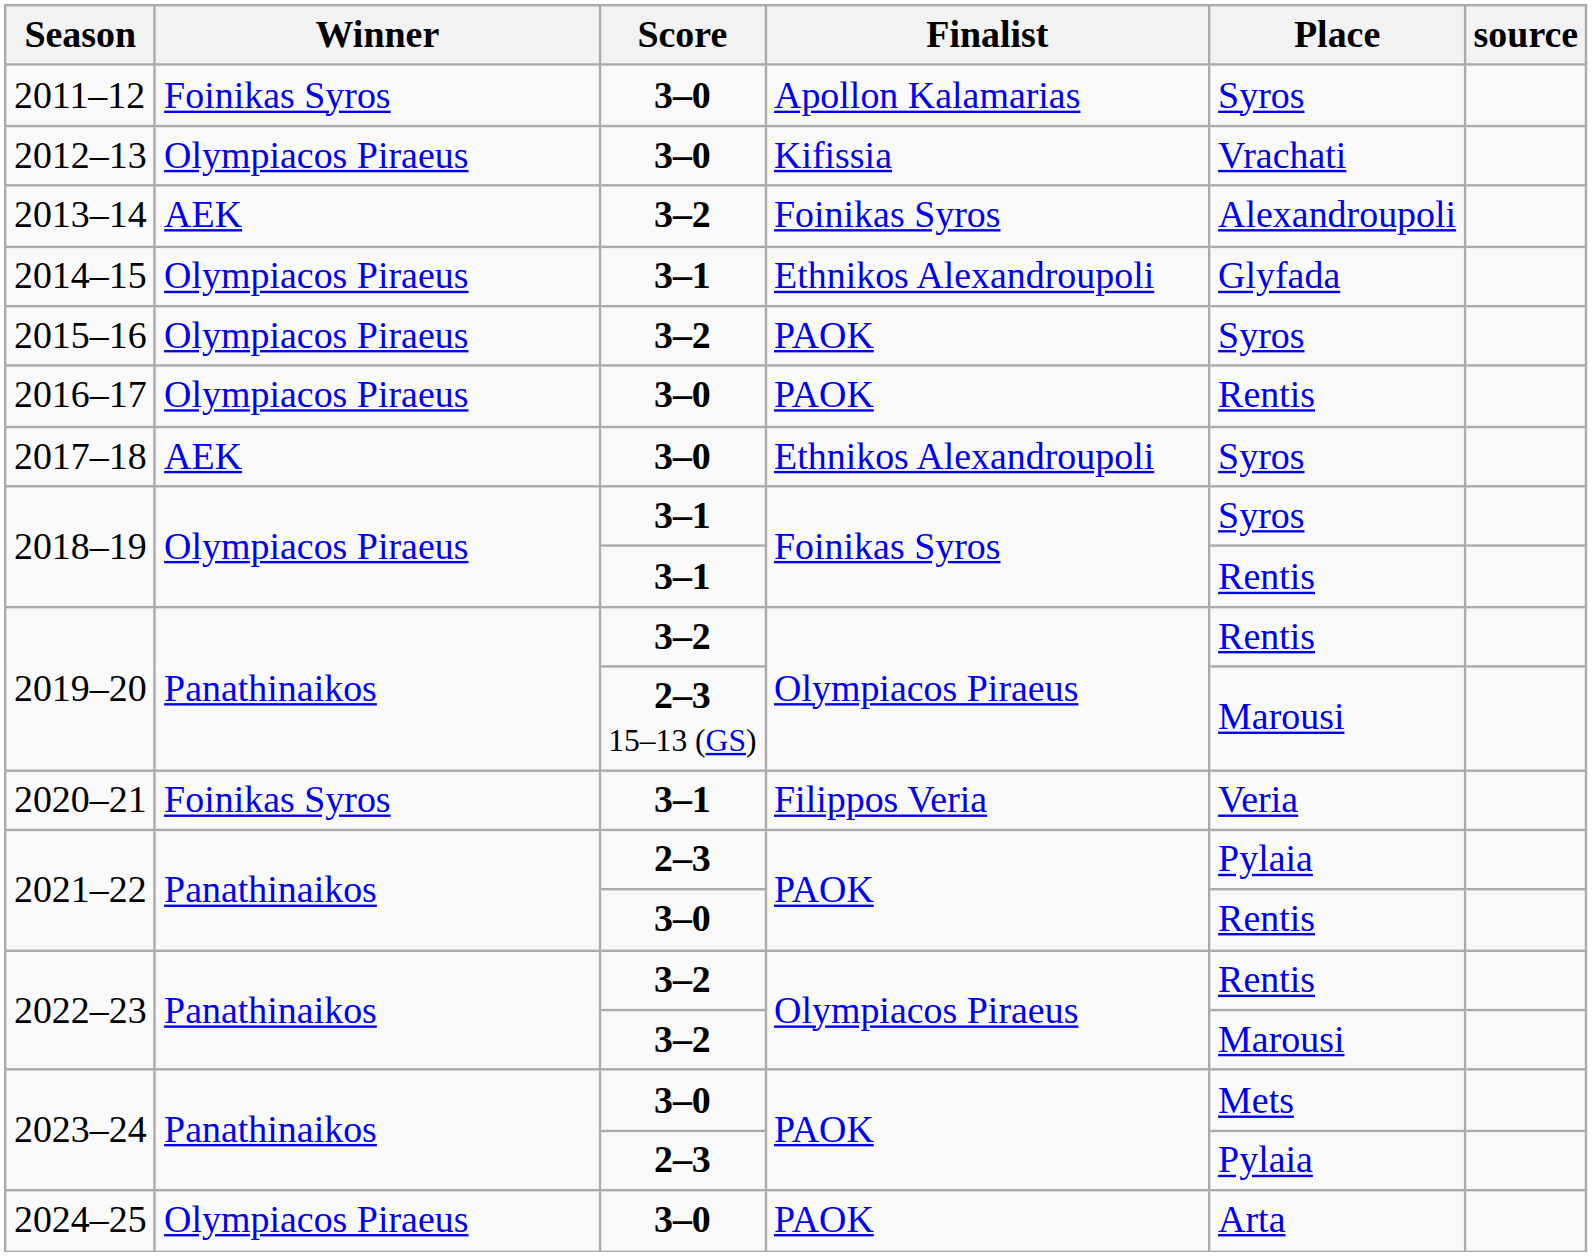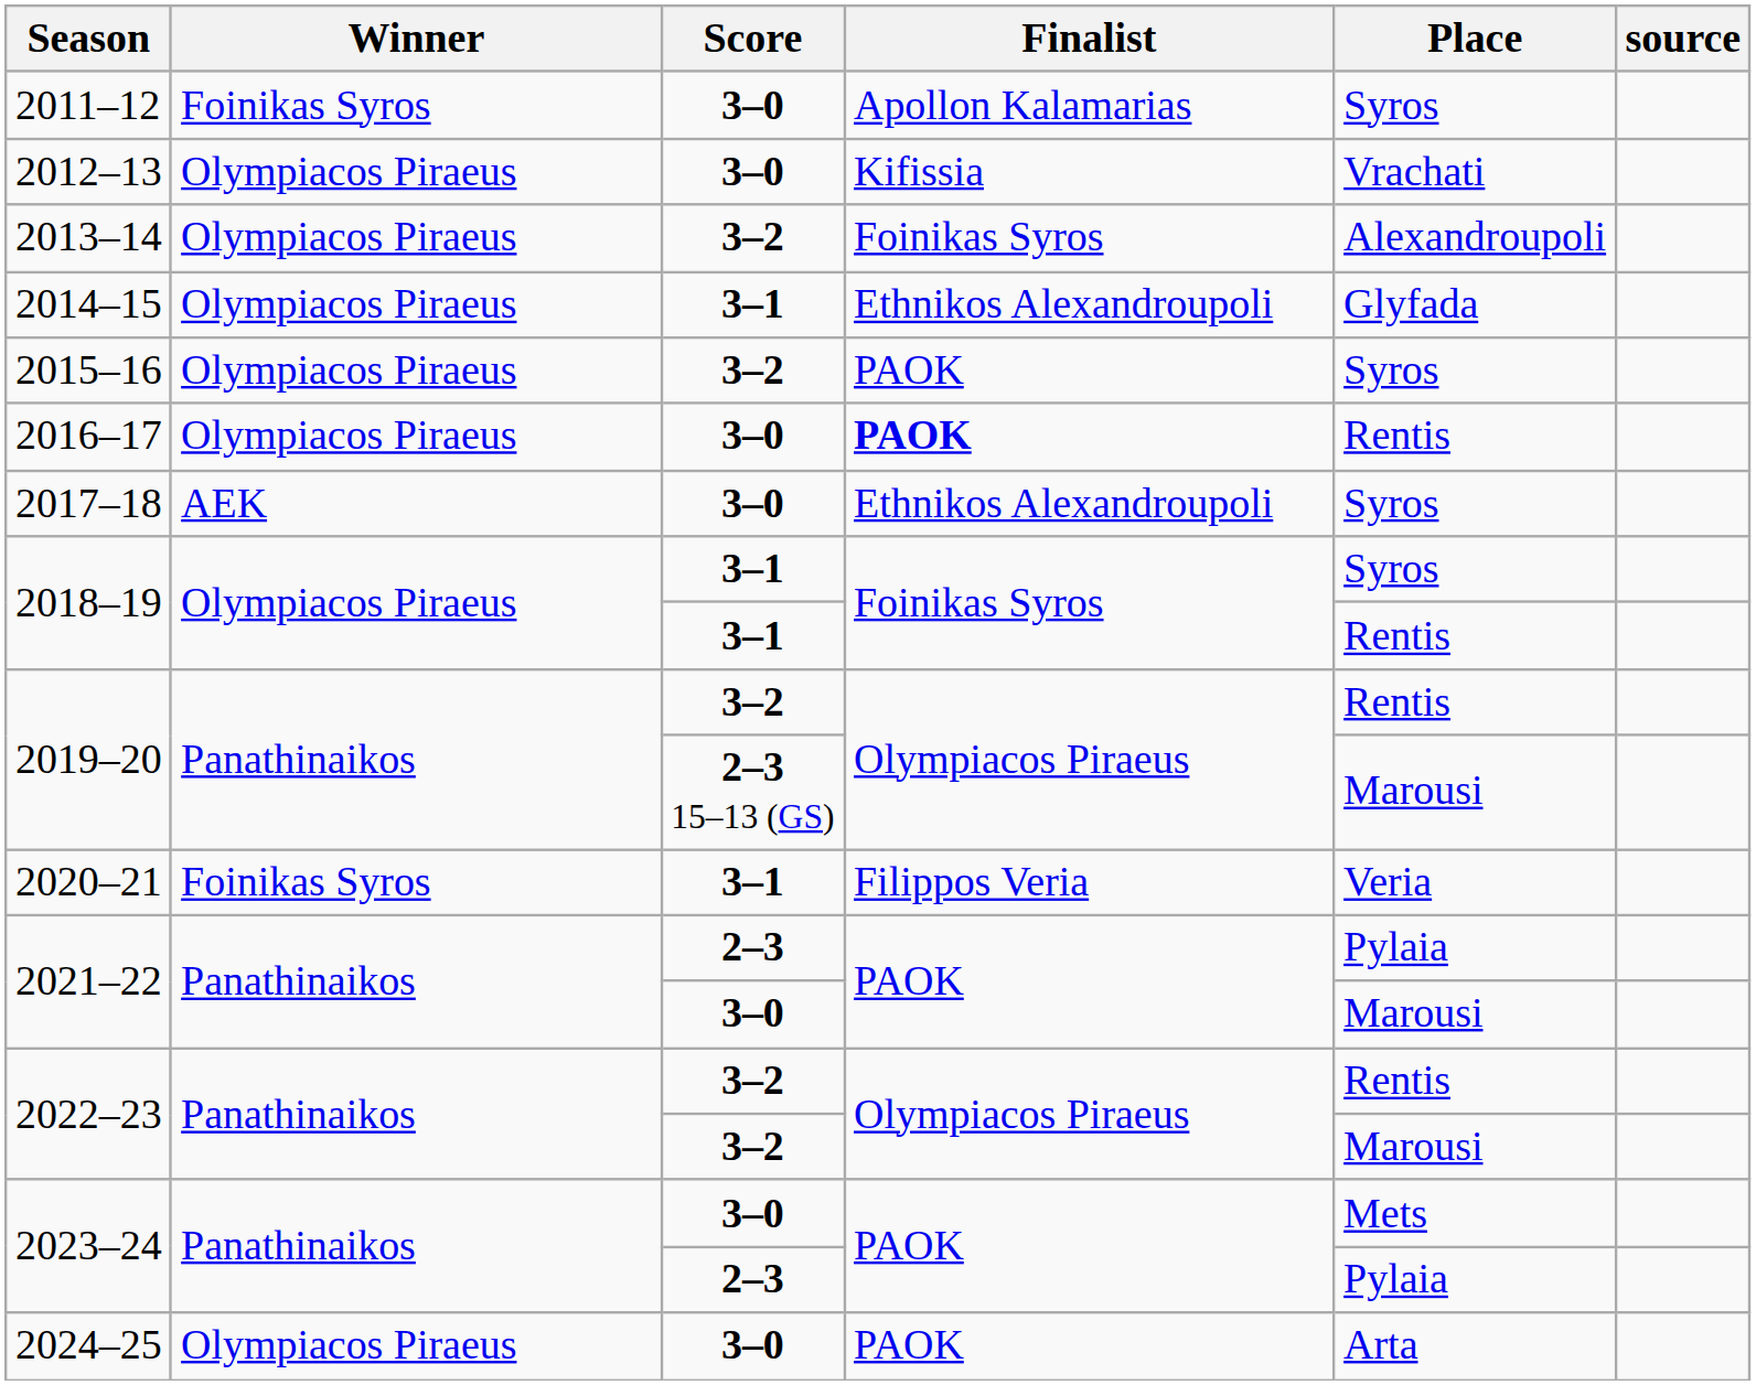 <table class="wikitable" style="text-align: left; font-size:100%">
 <tr>
 <th style="text-align:center">Season</th>
 <th width="180" !style="text-align:center">Winner</th>
 <th style="text-align:center">Score</th>
 <th width="180" !style="text-align:center">Finalist</th>
 <th style="text-align:center">Place</th>
 <th style="text-align:center">source</th>
 </tr>
 <tr>
 <td>2011–12</td>
 <td><a href='#'>Foinikas Syros</a></td>
 <td align="center"><strong>3–0</strong></td>
 <td><a href='#'>Apollon Kalamarias</a></td>
 <td><a href='#'>Syros</a></td>
 <td></td>
 </tr>
 <tr>
 <td>2012–13</td>
 <td><a href='#'>Olympiacos Piraeus</a></td>
 <td align="center"><strong>3–0</strong></td>
 <td><a href='#'>Kifissia</a></td>
 <td><a href='#'>Vrachati</a></td>
 <td></td>
 </tr>
 <tr>
 <td>2013–14</td>
-<td><a href='#'>AEK</a></td>
+<td><a href='#'>Olympiacos Piraeus</a></td>
 <td align="center"><strong>3–2</strong></td>
 <td><a href='#'>Foinikas Syros</a></td>
 <td><a href='#'>Alexandroupoli</a></td>
 <td></td>
 </tr>
 <tr>
 <td>2014–15</td>
 <td><a href='#'>Olympiacos Piraeus</a></td>
 <td align="center"><strong>3–1</strong></td>
 <td><a href='#'>Ethnikos Alexandroupoli</a></td>
 <td><a href='#'>Glyfada</a></td>
 <td></td>
 </tr>
 <tr>
 <td>2015–16</td>
 <td><a href='#'>Olympiacos Piraeus</a></td>
 <td align="center"><strong>3–2</strong></td>
 <td><a href='#'>PAOK</a></td>
 <td><a href='#'>Syros</a></td>
 <td></td>
 </tr>
 <tr>
 <td>2016–17</td>
 <td><a href='#'>Olympiacos Piraeus</a></td>
 <td align="center"><strong>3–0</strong></td>
-<td><a href='#'>PAOK</a></td>
+<td><strong><a href='#'>PAOK</a></strong></td>
 <td><a href='#'>Rentis</a></td>
 <td></td>
 </tr>
 <tr>
 <td>2017–18</td>
 <td><a href='#'>AEK</a></td>
 <td align="center"><strong>3–0</strong></td>
 <td><a href='#'>Ethnikos Alexandroupoli</a></td>
 <td><a href='#'>Syros</a></td>
 <td></td>
 </tr>
 <tr>
 <td rowspan="2">2018–19</td>
 <td rowspan="2"><a href='#'>Olympiacos Piraeus</a></td>
 <td align="center"><strong>3–1</strong></td>
 <td rowspan="2"><a href='#'>Foinikas Syros</a></td>
 <td><a href='#'>Syros</a></td>
 <td></td>
 </tr>
 <tr>
 <td align="center"><strong>3–1</strong></td>
 <td><a href='#'>Rentis</a></td>
 <td></td>
 </tr>
 <tr>
 <td rowspan="2">2019–20</td>
 <td rowspan="2"><a href='#'>Panathinaikos</a></td>
 <td align="center"><strong>3–2</strong></td>
 <td rowspan="2"><a href='#'>Olympiacos Piraeus</a></td>
 <td><a href='#'>Rentis</a></td>
 <td></td>
 </tr>
 <tr>
 <td align="center"><strong>2–3</strong><br><small>15–13 (<a href='#'>GS</a>)</small></td>
 <td><a href='#'>Marousi</a></td>
 <td></td>
 </tr>
 <tr>
 <td>2020–21</td>
 <td><a href='#'>Foinikas Syros</a></td>
 <td align="center"><strong>3–1</strong></td>
 <td><a href='#'>Filippos Veria</a></td>
 <td><a href='#'>Veria</a></td>
 <td></td>
 </tr>
 <tr>
 <td rowspan="2">2021–22</td>
 <td rowspan="2"><a href='#'>Panathinaikos</a></td>
 <td align="center"><strong>2–3</strong></td>
 <td rowspan="2"><a href='#'>PAOK</a></td>
 <td><a href='#'>Pylaia</a></td>
 <td></td>
 </tr>
 <tr>
 <td align="center"><strong>3–0</strong></td>
-<td><a href='#'>Rentis</a></td>
+<td><a href='#'>Marousi</a></td>
 <td></td>
 </tr>
 <tr>
 <td rowspan="2">2022–23</td>
 <td rowspan="2"><a href='#'>Panathinaikos</a></td>
 <td align="center"><strong>3–2</strong></td>
 <td rowspan="2"><a href='#'>Olympiacos Piraeus</a></td>
 <td><a href='#'>Rentis</a></td>
 <td></td>
 </tr>
 <tr>
 <td align="center"><strong>3–2</strong></td>
 <td><a href='#'>Marousi</a></td>
 <td></td>
 </tr>
 <tr>
 <td rowspan="2">2023–24</td>
 <td rowspan="2"><a href='#'>Panathinaikos</a></td>
 <td align="center"><strong>3–0</strong></td>
 <td rowspan="2"><a href='#'>PAOK</a></td>
 <td><a href='#'>Mets</a></td>
 <td></td>
 </tr>
 <tr>
 <td align="center"><strong>2–3</strong></td>
 <td><a href='#'>Pylaia</a></td>
 <td></td>
 </tr>
 <tr>
 <td>2024–25</td>
 <td><a href='#'>Olympiacos Piraeus</a></td>
 <td align="center"><strong>3–0</strong></td>
 <td><a href='#'>PAOK</a></td>
 <td><a href='#'>Arta</a></td>
 <td></td>
 </tr>
 </table>
